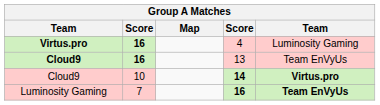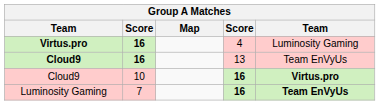 <table class="wikitable" style="text-align: center;">
 <tr>
 <th colspan=5>Group A Matches</th>
 </tr>
 <tr>
 <th width="181px">Team</th>
 <th width="20px">Score</th>
 <th width="100px">Map</th>
 <th width="20px">Score</th>
 <th width="181px">Team</th>
 </tr>
 <tr>
 <td style="background: #D0F0C0;"><strong>Virtus.pro</strong></td>
 <td style="background: #D0F0C0;"><strong>16</strong></td>
 <td></td>
 <td style="background: #FFCCCC;">4</td>
 <td style="background: #FFCCCC;">Luminosity Gaming</td>
 </tr>
 <tr>
 <td style="background: #D0F0C0;"><strong>Cloud9</strong></td>
 <td style="background: #D0F0C0;"><strong>16</strong></td>
 <td></td>
 <td style="background: #FFCCCC;">13</td>
 <td style="background: #FFCCCC;">Team EnVyUs</td>
 </tr>
 <tr>
 <td style="background: #FFCCCC;">Cloud9</td>
 <td style="background: #FFCCCC;">10</td>
 <td></td>
-<td style="background: #D0F0C0;"><strong>14</strong></td>
+<td style="background: #D0F0C0;"><strong>16</strong></td>
 <td style="background: #D0F0C0;"><strong>Virtus.pro</strong></td>
 </tr>
 <tr>
 <td style="background: #FFCCCC;">Luminosity Gaming</td>
 <td style="background: #FFCCCC;">7</td>
 <td></td>
 <td style="background: #D0F0C0;"><strong>16</strong></td>
 <td style="background: #D0F0C0;"><strong>Team EnVyUs</strong></td>
 </tr>
 </table>
